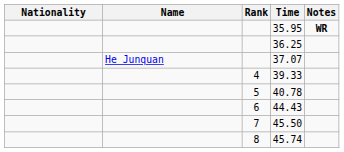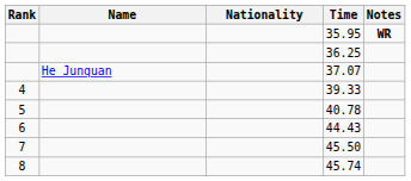 <table class="wikitable sortable" style="text-align:center">
 <tr>
+<th>Rank</th>
+<th style="width:180px">Name</th>
 <th style="width:125px">Nationality</th>
-<th style="width:180px">Name</th>
-<th>Rank</th>
 <th>Time</th>
 <th>Notes</th>
 </tr>
 <tr>
+<td></td>
 <td style="text-align:left;"></td>
 <td style="text-align:left;"></td>
-<td></td>
 <td>35.95</td>
 <td><strong>WR</strong></td>
 </tr>
 <tr>
+<td></td>
 <td style="text-align:left;"></td>
 <td style="text-align:left;"></td>
-<td></td>
 <td>36.25</td>
 <td></td>
 </tr>
 <tr>
+<td></td>
+<td style="text-align:left;"><a href='#'>He Junquan</a></td>
 <td style="text-align:left;"></td>
-<td style="text-align:left;"><a href='#'>He Junquan</a></td>
-<td></td>
 <td>37.07</td>
 <td></td>
 </tr>
 <tr>
+<td>4</td>
 <td style="text-align:left;"></td>
 <td style="text-align:left;"></td>
-<td>4</td>
 <td>39.33</td>
 <td></td>
 </tr>
 <tr>
+<td>5</td>
 <td style="text-align:left;"></td>
 <td style="text-align:left;"></td>
-<td>5</td>
 <td>40.78</td>
 <td></td>
 </tr>
 <tr>
+<td>6</td>
 <td style="text-align:left;"></td>
 <td style="text-align:left;"></td>
-<td>6</td>
 <td>44.43</td>
 <td></td>
 </tr>
 <tr>
+<td>7</td>
 <td style="text-align:left;"></td>
 <td style="text-align:left;"></td>
-<td>7</td>
 <td>45.50</td>
 <td></td>
 </tr>
 <tr>
+<td>8</td>
 <td style="text-align:left;"></td>
 <td style="text-align:left;"></td>
-<td>8</td>
 <td>45.74</td>
 <td></td>
 </tr>
 </table>
